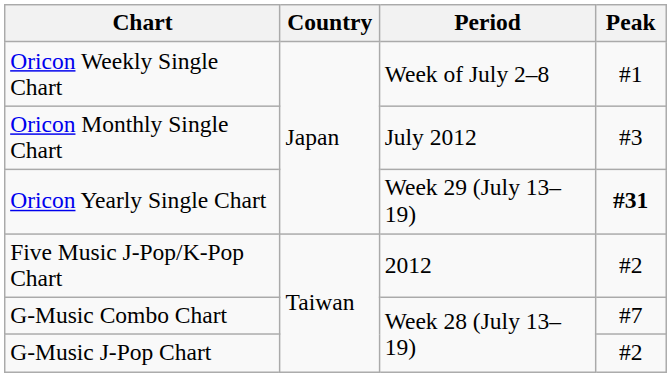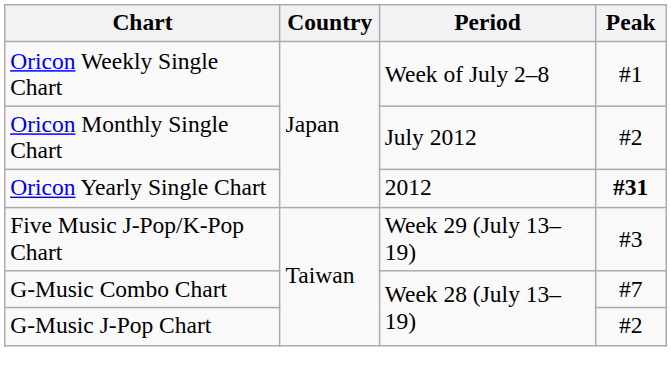 <table class="wikitable">
 <tr>
 <th style="width:180px;">Chart</th>
 <th style="width:60px;">Country</th>
 <th style="width:140px;">Period</th>
 <th style="width:40px;">Peak</th>
 </tr>
 <tr>
 <td><a href='#'>Oricon</a> Weekly Single Chart</td>
 <td rowspan=3>Japan</td>
 <td>Week of July 2–8</td>
 <td style="text-align:center">#1</td>
 </tr>
 <tr>
 <td><a href='#'>Oricon</a> Monthly Single Chart</td>
 <td>July 2012</td>
-<td style="text-align:center">#3</td>
+<td style="text-align:center">#2</td>
 </tr>
 <tr>
 <td><a href='#'>Oricon</a> Yearly Single Chart</td>
-<td>Week 29 (July 13–19)</td>
+<td>2012</td>
 <td style="text-align:center"><strong>#31</strong></td>
 </tr>
 <tr>
 <td>Five Music J-Pop/K-Pop Chart</td>
 <td rowspan=3>Taiwan</td>
-<td>2012</td>
-<td style="text-align:center">#2</td>
+<td>Week 29 (July 13–19)</td>
+<td style="text-align:center">#3</td>
 </tr>
 <tr>
 <td>G-Music Combo Chart</td>
 <td rowspan=2>Week 28 (July 13–19)</td>
 <td style="text-align:center">#7</td>
 </tr>
 <tr>
 <td>G-Music J-Pop Chart</td>
 <td style="text-align:center">#2</td>
 </tr>
 </table>
